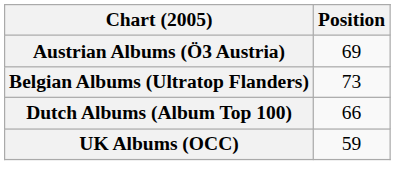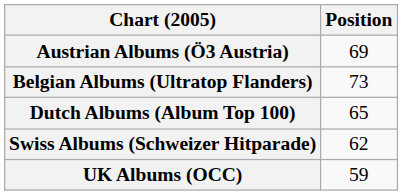 <table class="wikitable sortable plainrowheaders" style="text-align:center">
 <tr>
 <th scope="col">Chart (2005)</th>
 <th scope="col">Position</th>
 </tr>
 <tr>
 <th scope="row">Austrian Albums (Ö3 Austria)</th>
 <td>69</td>
 </tr>
 <tr>
 <th scope="row">Belgian Albums (Ultratop Flanders)</th>
 <td>73</td>
 </tr>
 <tr>
 <th scope="row">Dutch Albums (Album Top 100)</th>
-<td>66</td>
+<td>65</td>
+</tr>
+<tr>
+<th scope="row">Swiss Albums (Schweizer Hitparade)</th>
+<td>62</td>
 </tr>
 <tr>
 <th scope="row">UK Albums (OCC)</th>
 <td>59</td>
 </tr>
 </table>
